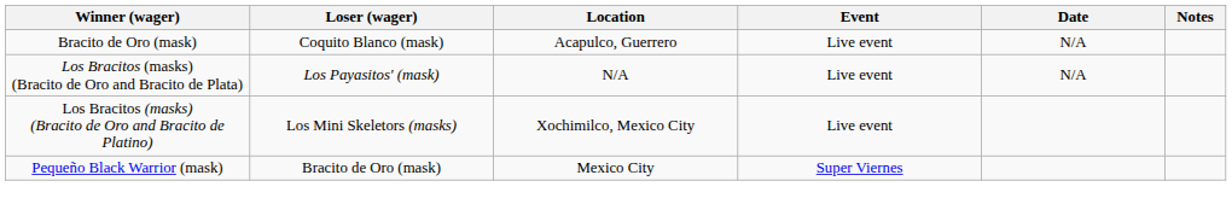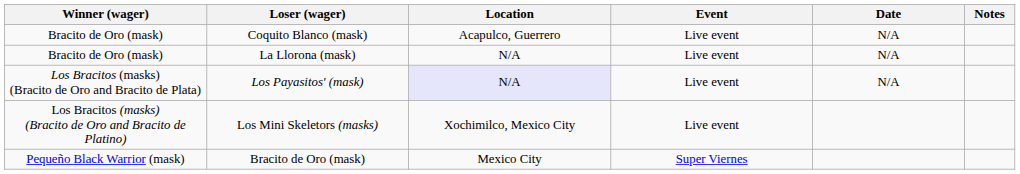 <table class="wikitable sortable" width=100%  style="text-align: center">
 <tr>
 <th width=20% scope="col">Winner (wager)</th>
 <th width=20% scope="col">Loser (wager)</th>
 <th width=20% scope="col">Location</th>
 <th width=20% scope="col">Event</th>
 <th width=15% scope="col">Date</th>
 <th class="unsortable" width=5% scope="col">Notes</th>
 </tr>
 <tr>
 <td>Bracito de Oro (mask)</td>
 <td>Coquito Blanco (mask)</td>
 <td>Acapulco, Guerrero</td>
 <td>Live event</td>
 <td>N/A</td>
 <td></td>
 </tr>
 <tr>
+<td>Bracito de Oro (mask)</td>
+<td>La Llorona (mask)</td>
+<td>N/A</td>
+<td>Live event</td>
+<td>N/A</td>
+<td></td>
+</tr>
+<tr>
 <td><em>Los Bracitos</em> (masks)<br>(Bracito de Oro and Bracito de Plata)</td>
 <td><em>Los Payasitos' (mask)</td>
-<td>N/A</td>
+<td style="background: lavender;">N/A</td>
 <td>Live event</td>
 <td>N/A</td>
 <td></td>
 </tr>
 <tr>
 <td></em>Los Bracitos<em> (masks)<br>(Bracito de Oro and Bracito de Platino)</td>
 <td></em>Los Mini Skeletors<em> (masks)</td>
 <td>Xochimilco, Mexico City</td>
 <td>Live event</td>
 <td></td>
 <td></td>
 </tr>
 <tr>
 <td><a href='#'>Pequeño Black Warrior</a> (mask)</td>
 <td>Bracito de Oro (mask)</td>
 <td>Mexico City</td>
 <td></em><a href='#'>Super Viernes</a><em></td>
 <td></td>
 <td></td>
 </tr>
 </table>
